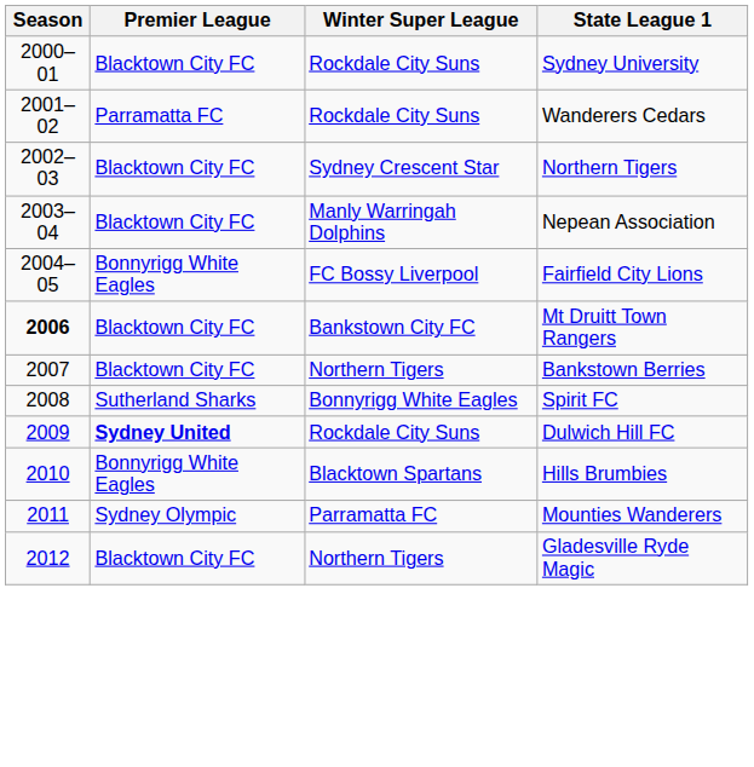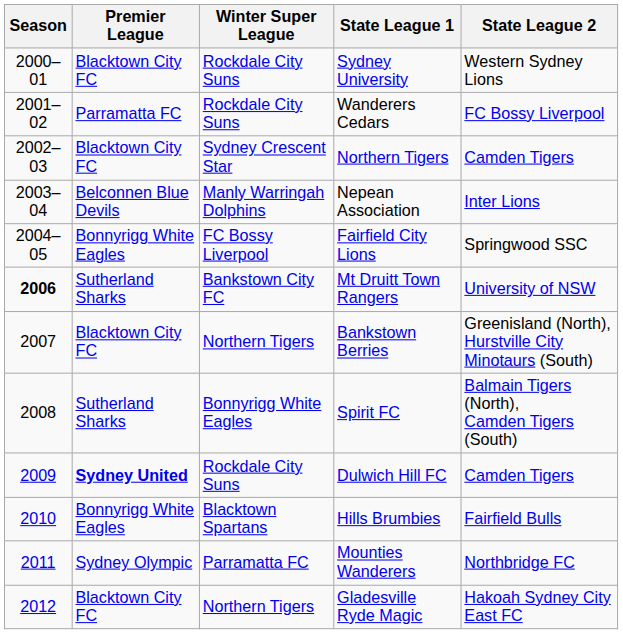 <table class="wikitable">
 <tr>
 <th>Season</th>
 <th>Premier League</th>
 <th>Winter Super League</th>
 <th>State League 1</th>
+<th>State League 2</th>
 </tr>
 <tr>
 <td style=text-align:center>2000–01</td>
 <td><a href='#'>Blacktown City FC</a></td>
 <td><a href='#'>Rockdale City Suns</a></td>
 <td><a href='#'>Sydney University</a></td>
+<td>Western Sydney Lions</td>
 </tr>
 <tr>
 <td style=text-align:center>2001–02</td>
 <td><a href='#'>Parramatta FC</a></td>
 <td><a href='#'>Rockdale City Suns</a></td>
 <td>Wanderers Cedars</td>
+<td><a href='#'>FC Bossy Liverpool</a></td>
 </tr>
 <tr>
 <td style=text-align:center>2002–03</td>
 <td><a href='#'>Blacktown City FC</a></td>
 <td><a href='#'>Sydney Crescent Star</a></td>
 <td><a href='#'>Northern Tigers</a></td>
+<td><a href='#'>Camden Tigers</a></td>
 </tr>
 <tr>
 <td style=text-align:center>2003–04</td>
-<td><a href='#'>Blacktown City FC</a></td>
+<td><a href='#'>Belconnen Blue Devils</a></td>
 <td><a href='#'>Manly Warringah Dolphins</a></td>
 <td>Nepean Association</td>
+<td><a href='#'>Inter Lions</a></td>
 </tr>
 <tr>
 <td style=text-align:center>2004–05</td>
 <td><a href='#'>Bonnyrigg White Eagles</a></td>
 <td><a href='#'>FC Bossy Liverpool</a></td>
 <td><a href='#'>Fairfield City Lions</a></td>
+<td>Springwood SSC</td>
 </tr>
 <tr>
 <td style=text-align:center><strong>2006</strong></td>
-<td><a href='#'>Blacktown City FC</a></td>
+<td><a href='#'>Sutherland Sharks</a></td>
 <td><a href='#'>Bankstown City FC</a></td>
 <td><a href='#'>Mt Druitt Town Rangers</a></td>
+<td><a href='#'>University of NSW</a></td>
 </tr>
 <tr>
 <td style=text-align:center>2007</td>
 <td><a href='#'>Blacktown City FC</a></td>
 <td><a href='#'>Northern Tigers</a></td>
 <td><a href='#'>Bankstown Berries</a></td>
+<td>Greenisland (North), <br><a href='#'>Hurstville City Minotaurs</a> (South)</td>
 </tr>
 <tr>
 <td style=text-align:center>2008</td>
 <td><a href='#'>Sutherland Sharks</a></td>
 <td><a href='#'>Bonnyrigg White Eagles</a></td>
 <td><a href='#'>Spirit FC</a></td>
+<td><a href='#'>Balmain Tigers</a> (North), <br><a href='#'>Camden Tigers</a> (South)</td>
 </tr>
 <tr>
 <td style=text-align:center><a href='#'>2009</a></td>
 <td><strong><a href='#'>Sydney United</a></strong></td>
 <td><a href='#'>Rockdale City Suns</a></td>
 <td><a href='#'>Dulwich Hill FC</a></td>
+<td><a href='#'>Camden Tigers</a></td>
 </tr>
 <tr>
 <td style=text-align:center><a href='#'>2010</a></td>
 <td><a href='#'>Bonnyrigg White Eagles</a></td>
 <td><a href='#'>Blacktown Spartans</a></td>
 <td><a href='#'>Hills Brumbies</a></td>
+<td><a href='#'>Fairfield Bulls</a></td>
 </tr>
 <tr>
 <td style=text-align:center><a href='#'>2011</a></td>
 <td><a href='#'>Sydney Olympic</a></td>
 <td><a href='#'>Parramatta FC</a></td>
 <td><a href='#'>Mounties Wanderers</a></td>
+<td><a href='#'>Northbridge FC</a></td>
 </tr>
 <tr>
 <td style=text-align:center><a href='#'>2012</a></td>
 <td><a href='#'>Blacktown City FC</a></td>
 <td><a href='#'>Northern Tigers</a></td>
 <td><a href='#'>Gladesville Ryde Magic</a></td>
+<td><a href='#'>Hakoah Sydney City East FC</a></td>
 </tr>
 </table>
